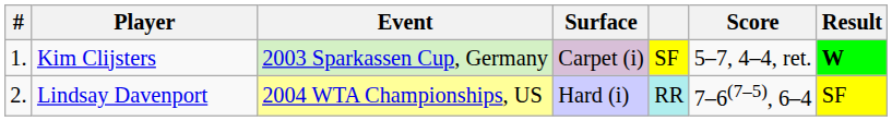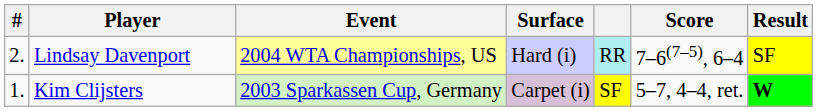 <table class="wikitable sortable">
 <tr>
 <th>#</th>
 <th width=155>Player</th>
 <th>Event</th>
 <th>Surface</th>
 <th></th>
 <th>Score</th>
 <th>Result</th>
 </tr>
 <tr>
+<td>2.</td>
+<td> <a href='#'>Lindsay Davenport</a></td>
+<td bgcolor=FFFF99><a href='#'>2004 WTA Championships</a>, US</td>
+<td bgcolor=ccccff>Hard (i)</td>
+<td bgcolor=afeeee>RR</td>
+<td>7–6<sup>(7–5)</sup>, 6–4</td>
+<td bgcolor=yellow>SF</td>
+</tr>
+<tr>
 <td>1.</td>
 <td> <a href='#'>Kim Clijsters</a></td>
 <td style=background:#d4f1c5><a href='#'>2003 Sparkassen Cup</a>, Germany</td>
 <td bgcolor=thistle>Carpet (i)</td>
 <td bgcolor=yellow>SF</td>
 <td>5–7, 4–4, ret.</td>
 <td bgcolor=lime><strong>W</strong></td>
 </tr>
-<tr>
-<td>2.</td>
-<td> <a href='#'>Lindsay Davenport</a></td>
-<td bgcolor=FFFF99><a href='#'>2004 WTA Championships</a>, US</td>
-<td bgcolor=ccccff>Hard (i)</td>
-<td bgcolor=afeeee>RR</td>
-<td>7–6<sup>(7–5)</sup>, 6–4</td>
-<td bgcolor=yellow>SF</td>
-</tr>
 </table>
